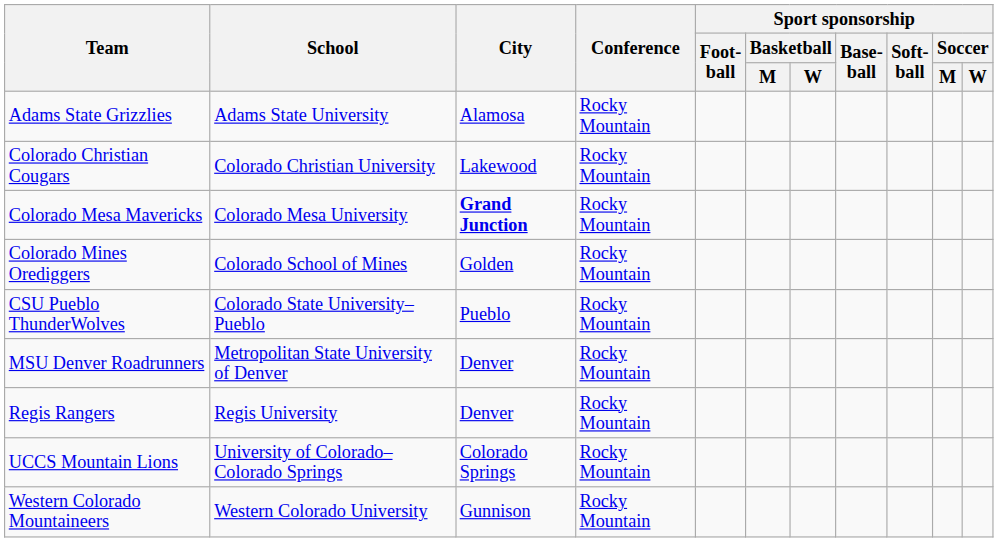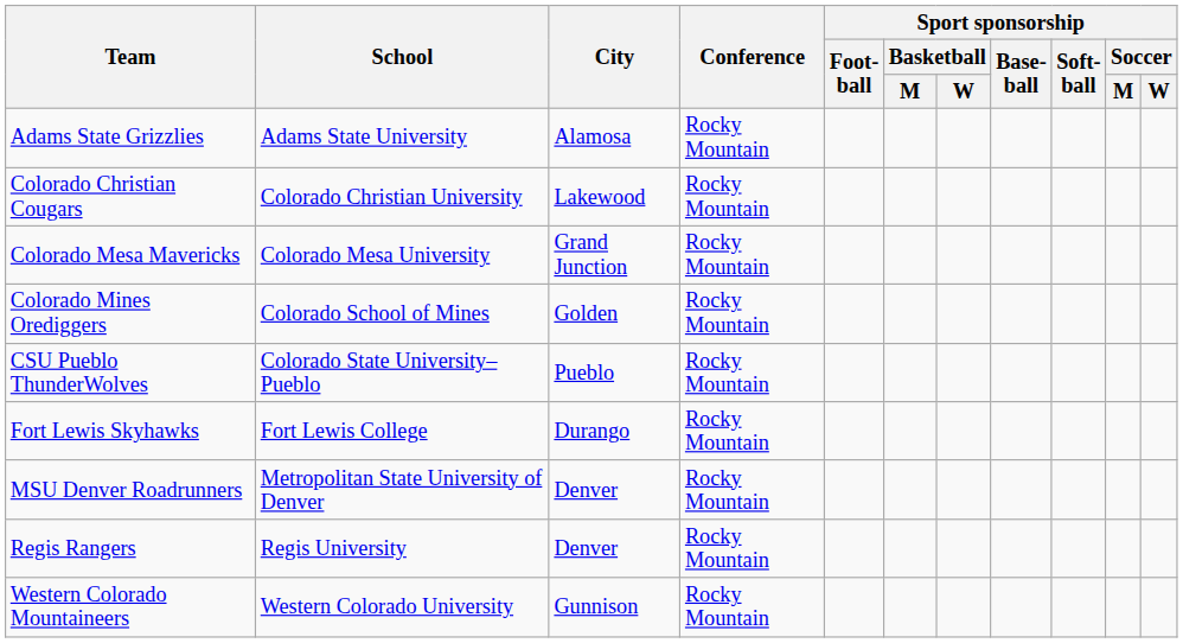 <table class="sortable wikitable">
 <tr>
 <th rowspan=3>Team</th>
 <th rowspan=3>School</th>
 <th rowspan=3>City</th>
 <th rowspan=3>Conference</th>
 <th colspan=7>Sport sponsorship</th>
 </tr>
 <tr>
 <th rowspan=2>Foot-<br>ball</th>
 <th colspan=2>Basketball</th>
 <th rowspan=2>Base-<br>ball</th>
 <th rowspan=2>Soft-<br>ball</th>
 <th colspan=2>Soccer</th>
 </tr>
 <tr>
 <th>M</th>
 <th>W</th>
 <th>M</th>
 <th>W</th>
 </tr>
 <tr>
 <td><a href='#'>Adams State Grizzlies</a></td>
 <td><a href='#'>Adams State University</a></td>
 <td><a href='#'>Alamosa</a></td>
 <td><a href='#'>Rocky Mountain</a></td>
 <td></td>
 <td></td>
 <td></td>
 <td></td>
 <td></td>
 <td></td>
 <td></td>
 </tr>
 <tr>
 <td><a href='#'>Colorado Christian Cougars</a></td>
 <td><a href='#'>Colorado Christian University</a></td>
 <td><a href='#'>Lakewood</a></td>
 <td><a href='#'>Rocky Mountain</a></td>
 <td></td>
 <td></td>
 <td></td>
 <td></td>
 <td></td>
 <td></td>
 <td></td>
 </tr>
 <tr>
 <td><a href='#'>Colorado Mesa Mavericks</a></td>
 <td><a href='#'>Colorado Mesa University</a></td>
-<td><strong><a href='#'>Grand Junction</a></strong></td>
+<td><a href='#'>Grand Junction</a></td>
 <td><a href='#'>Rocky Mountain</a></td>
 <td></td>
 <td></td>
 <td></td>
 <td></td>
 <td></td>
 <td></td>
 <td></td>
 </tr>
 <tr>
 <td><a href='#'>Colorado Mines Orediggers</a></td>
 <td><a href='#'>Colorado School of Mines</a></td>
 <td><a href='#'>Golden</a></td>
 <td><a href='#'>Rocky Mountain</a></td>
 <td></td>
 <td></td>
 <td></td>
 <td></td>
 <td></td>
 <td></td>
 <td></td>
 </tr>
 <tr>
 <td><a href='#'>CSU Pueblo ThunderWolves</a></td>
 <td><a href='#'>Colorado State University–Pueblo</a></td>
 <td><a href='#'>Pueblo</a></td>
 <td><a href='#'>Rocky Mountain</a></td>
 <td></td>
 <td></td>
 <td></td>
 <td></td>
 <td></td>
 <td></td>
 <td></td>
 </tr>
 <tr>
+<td><a href='#'>Fort Lewis Skyhawks</a></td>
+<td><a href='#'>Fort Lewis College</a></td>
+<td><a href='#'>Durango</a></td>
+<td><a href='#'>Rocky Mountain</a></td>
+<td></td>
+<td></td>
+<td></td>
+<td></td>
+<td></td>
+<td></td>
+<td></td>
+</tr>
+<tr>
 <td><a href='#'>MSU Denver Roadrunners</a></td>
 <td><a href='#'>Metropolitan State University of Denver</a></td>
 <td><a href='#'>Denver</a></td>
 <td><a href='#'>Rocky Mountain</a></td>
 <td></td>
 <td></td>
 <td></td>
 <td></td>
 <td></td>
 <td></td>
 <td></td>
 </tr>
 <tr>
 <td><a href='#'>Regis Rangers</a></td>
 <td><a href='#'>Regis University</a></td>
 <td><a href='#'>Denver</a></td>
 <td><a href='#'>Rocky Mountain</a></td>
 <td></td>
 <td></td>
 <td></td>
 <td></td>
 <td></td>
 <td></td>
 <td></td>
 </tr>
 <tr>
-<td><a href='#'>UCCS Mountain Lions</a></td>
-<td><a href='#'>University of Colorado–Colorado Springs</a></td>
-<td><a href='#'>Colorado Springs</a></td>
-<td><a href='#'>Rocky Mountain</a></td>
-<td></td>
-<td></td>
-<td></td>
-<td></td>
-<td></td>
-<td></td>
-<td></td>
-</tr>
-<tr>
 <td><a href='#'>Western Colorado Mountaineers</a></td>
 <td><a href='#'>Western Colorado University</a></td>
 <td><a href='#'>Gunnison</a></td>
 <td><a href='#'>Rocky Mountain</a></td>
 <td></td>
 <td></td>
 <td></td>
 <td></td>
 <td></td>
 <td></td>
 <td></td>
 </tr>
 </table>
